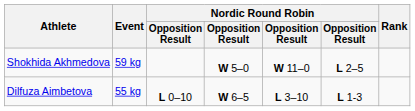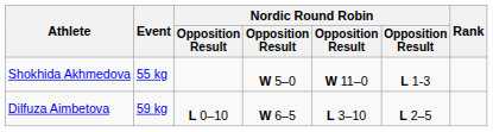 <table class="wikitable" style="font-size:90%; text-align:center">
 <tr>
 <th rowspan=2>Athlete</th>
 <th rowspan=2>Event</th>
 <th colspan=4>Nordic Round Robin</th>
 <th rowspan=2>Rank</th>
 </tr>
 <tr style="font-size: 95%">
 <th>Opposition<br>Result</th>
 <th>Opposition<br>Result</th>
 <th>Opposition<br>Result</th>
 <th>Opposition<br>Result</th>
 </tr>
 <tr>
 <td align=left><a href='#'>Shokhida Akhmedova</a></td>
-<td align=left><a href='#'>59 kg</a></td>
+<td align=left><a href='#'>55 kg</a></td>
 <td></td>
 <td><br><strong>W</strong> 5–0</td>
 <td><br><strong>W</strong> 11–0</td>
-<td><br><strong>L</strong> 2–5</td>
+<td><br><strong>L</strong> 1-3</td>
 <td></td>
 </tr>
 <tr>
 <td align=left><a href='#'>Dilfuza Aimbetova</a></td>
-<td align=left><a href='#'>55 kg</a></td>
+<td align=left><a href='#'>59 kg</a></td>
 <td><br><strong>L</strong> 0–10</td>
 <td><br><strong>W</strong> 6–5</td>
 <td><br><strong>L</strong> 3–10</td>
-<td><br><strong>L</strong> 1-3</td>
+<td><br><strong>L</strong> 2–5</td>
 <td></td>
 </tr>
 </table>
